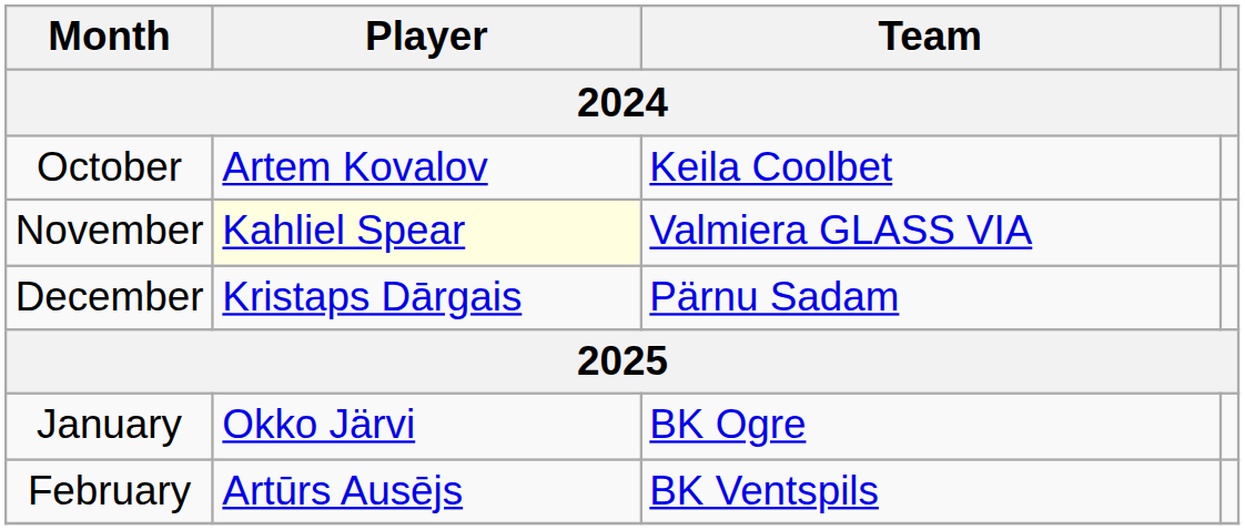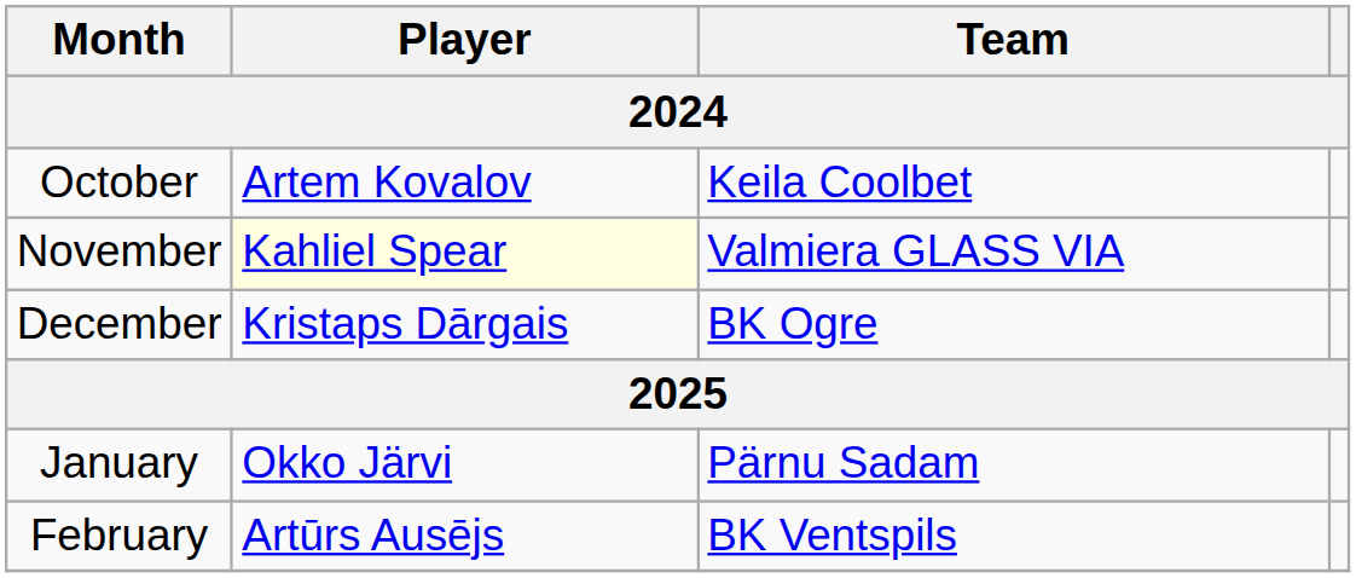 <table class="wikitable" style="text-align: center;">
 <tr>
 <th>Month</th>
 <th style="width:160px;">Player</th>
 <th style="width:220px;">Team</th>
 <th></th>
 </tr>
 <tr>
 <th colspan=5>2024</th>
 </tr>
 <tr>
 <td>October</td>
 <td align="left"> <a href='#'>Artem Kovalov</a></td>
 <td align="left"> <a href='#'>Keila Coolbet</a></td>
 <td></td>
 </tr>
 <tr>
 <td>November</td>
 <td align="left" style="background: lightyellow;"> <a href='#'>Kahliel Spear</a></td>
 <td align="left"> <a href='#'>Valmiera GLASS VIA</a></td>
 <td></td>
 </tr>
 <tr>
 <td>December</td>
 <td align="left"> <a href='#'>Kristaps Dārgais</a></td>
-<td align="left"> <a href='#'>Pärnu Sadam</a></td>
+<td align="left"> <a href='#'>BK Ogre</a></td>
 <td></td>
 </tr>
 <tr>
 <th colspan=5>2025</th>
 </tr>
 <tr>
 <td>January</td>
 <td align="left"> <a href='#'>Okko Järvi</a></td>
-<td align="left"> <a href='#'>BK Ogre</a></td>
+<td align="left"> <a href='#'>Pärnu Sadam</a></td>
 <td></td>
 </tr>
 <tr>
 <td>February</td>
 <td align="left"> <a href='#'>Artūrs Ausējs</a></td>
 <td align="left"> <a href='#'>BK Ventspils</a></td>
 <td></td>
 </tr>
 <tr>
 </tr>
 </table>
